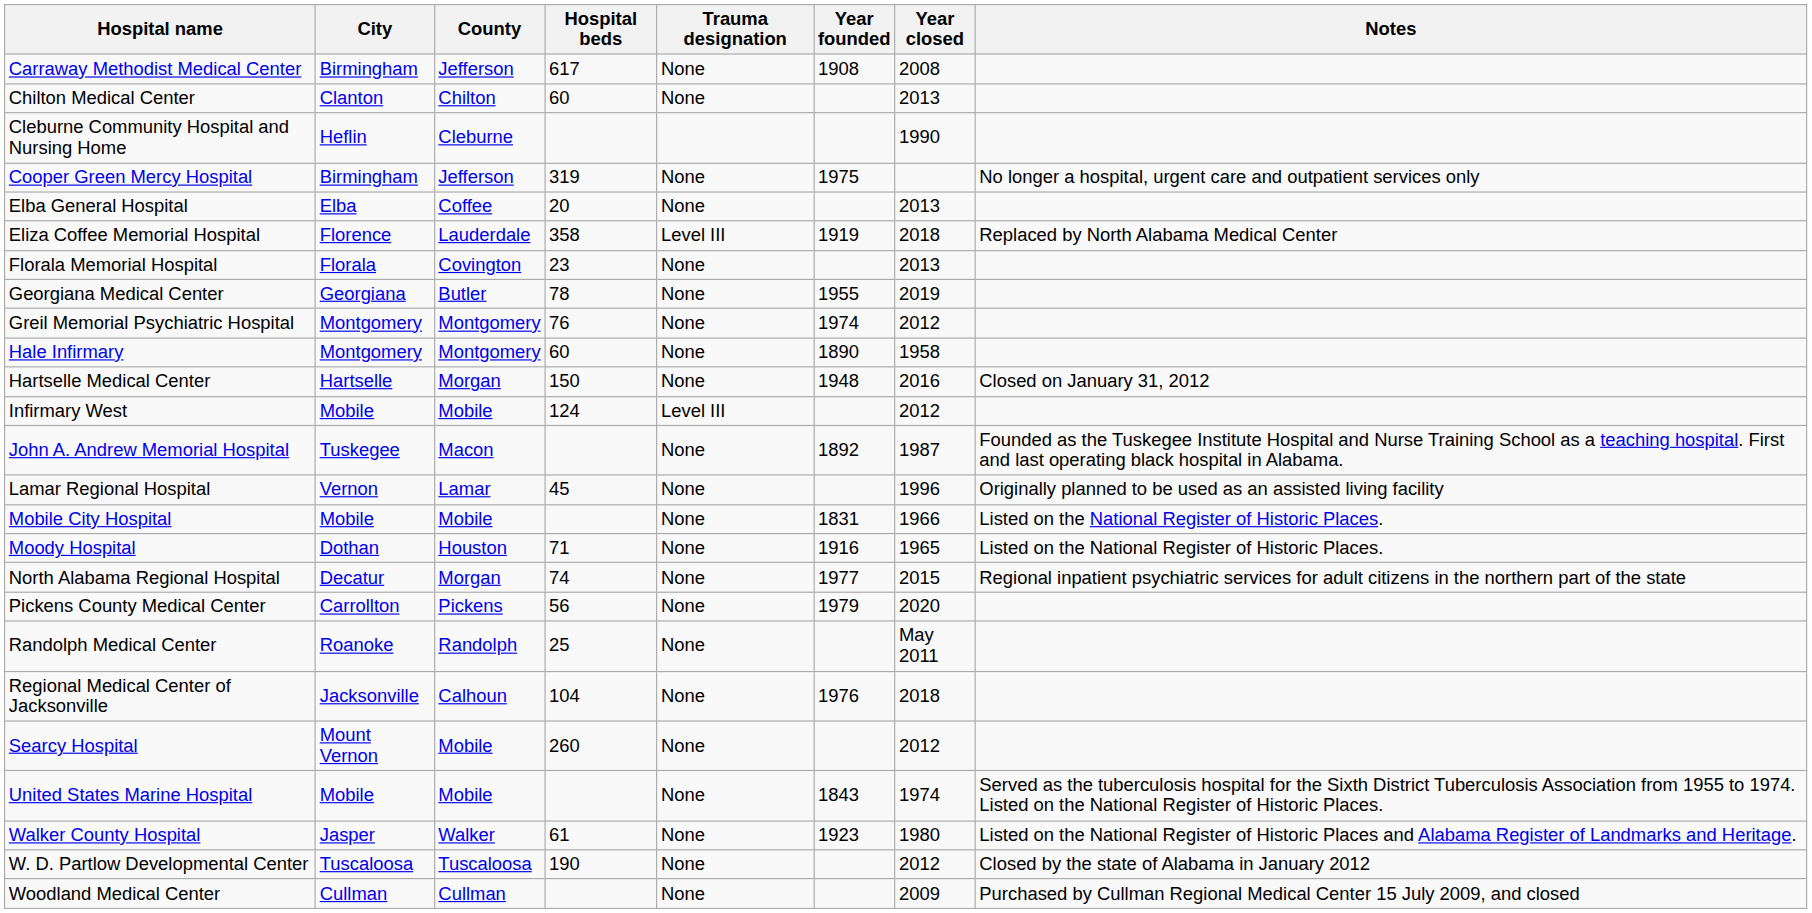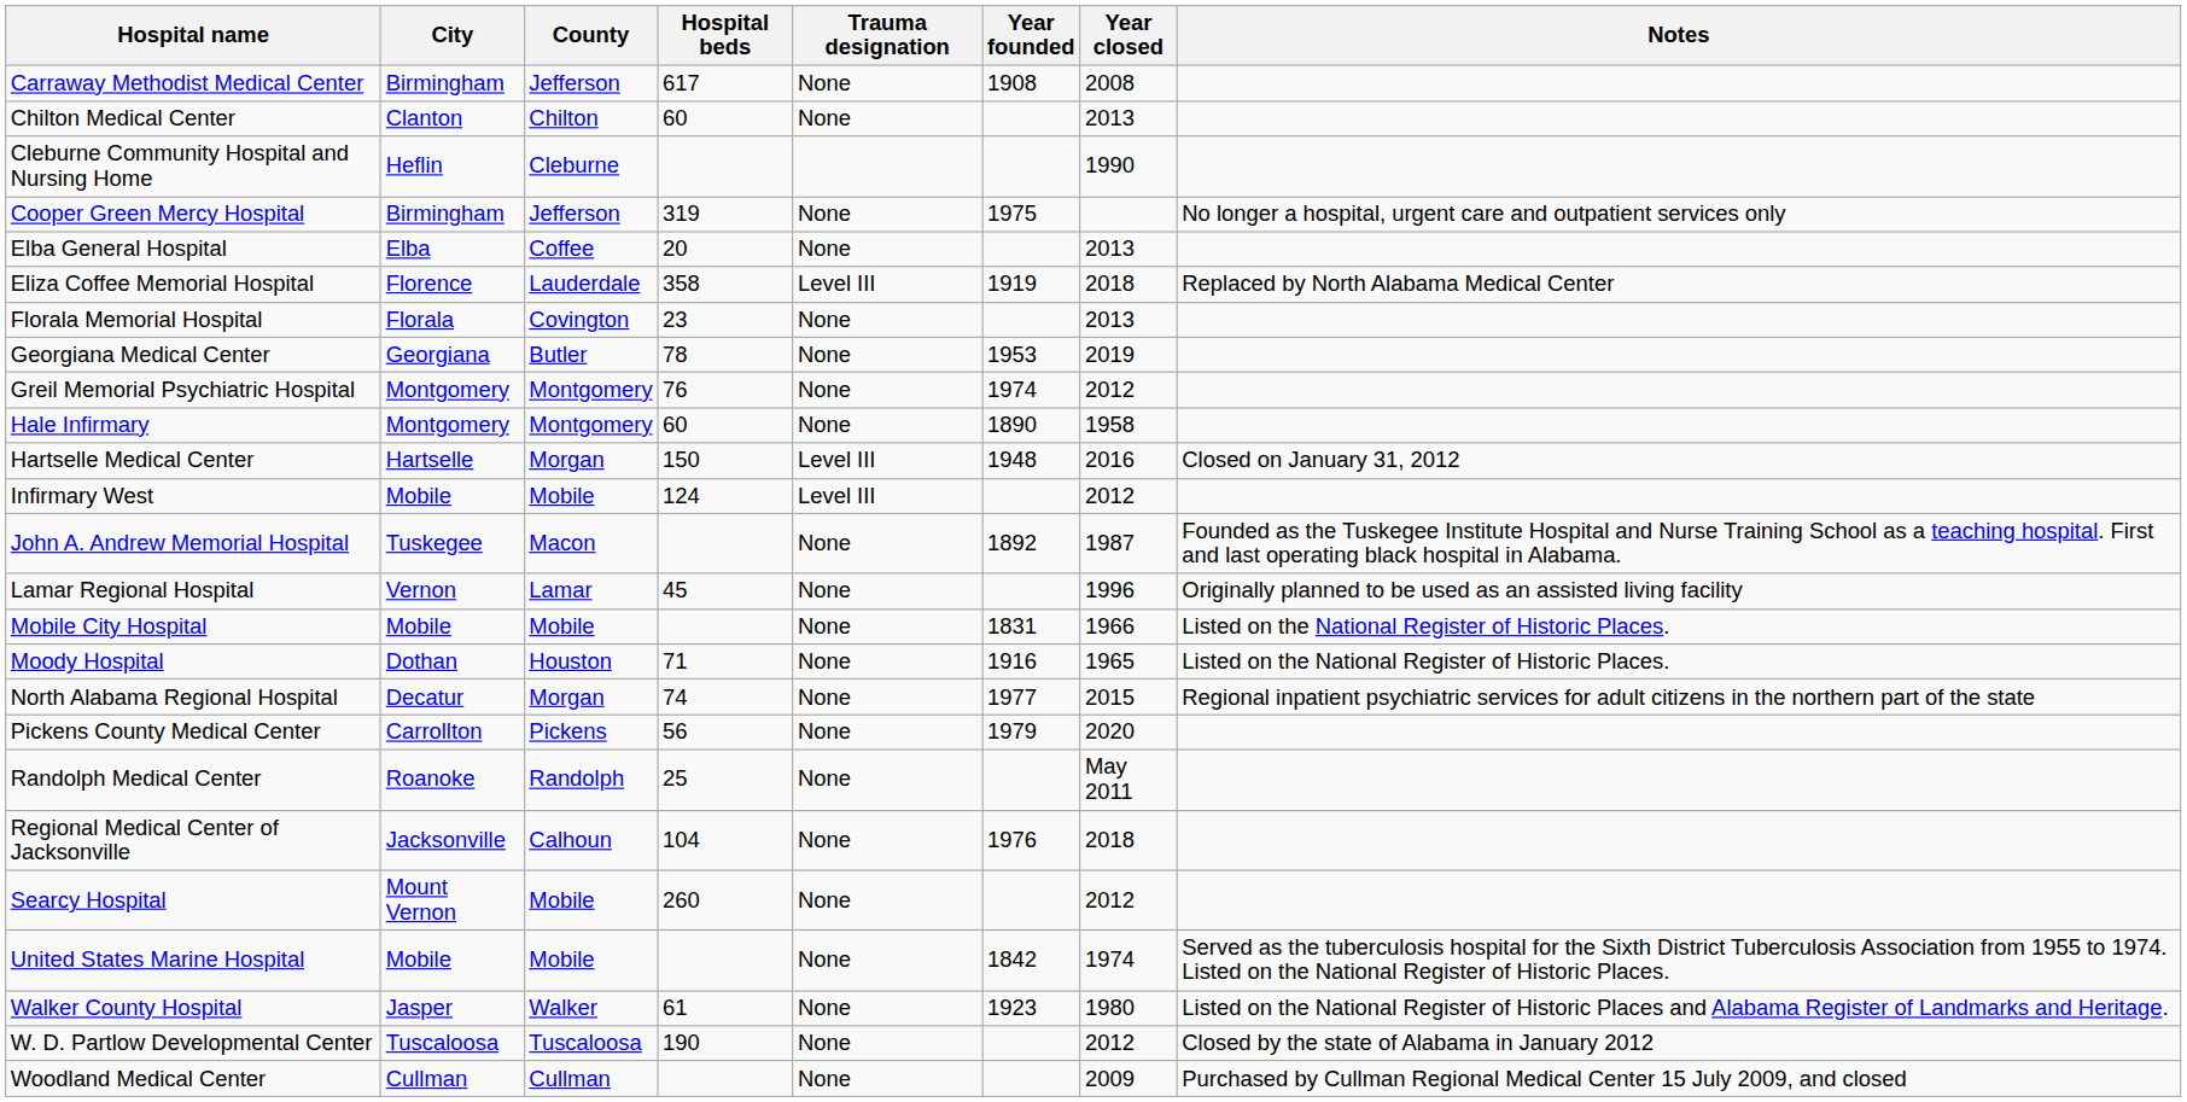 <table class="wikitable sortable">
 <tr>
 <th>Hospital name</th>
 <th>City</th>
 <th>County</th>
 <th>Hospital beds</th>
 <th>Trauma designation</th>
 <th>Year<br>founded</th>
 <th>Year<br>closed</th>
 <th>Notes</th>
 </tr>
 <tr>
 <td><a href='#'>Carraway Methodist Medical Center</a></td>
 <td><a href='#'>Birmingham</a></td>
 <td><a href='#'>Jefferson</a></td>
 <td>617</td>
 <td>None</td>
 <td>1908</td>
 <td>2008</td>
 <td></td>
 </tr>
 <tr>
 <td>Chilton Medical Center</td>
 <td><a href='#'>Clanton</a></td>
 <td><a href='#'>Chilton</a></td>
 <td>60</td>
 <td>None</td>
 <td></td>
 <td>2013</td>
 <td></td>
 </tr>
 <tr>
 <td>Cleburne Community Hospital and Nursing Home</td>
 <td><a href='#'>Heflin</a></td>
 <td><a href='#'>Cleburne</a></td>
 <td></td>
 <td></td>
 <td></td>
 <td>1990</td>
 <td></td>
 </tr>
 <tr>
 <td><a href='#'>Cooper Green Mercy Hospital</a></td>
 <td><a href='#'>Birmingham</a></td>
 <td><a href='#'>Jefferson</a></td>
 <td>319</td>
 <td>None</td>
 <td>1975</td>
 <td></td>
 <td>No longer a hospital, urgent care and outpatient services only</td>
 </tr>
 <tr>
 <td>Elba General Hospital</td>
 <td><a href='#'>Elba</a></td>
 <td><a href='#'>Coffee</a></td>
 <td>20</td>
 <td>None</td>
 <td></td>
 <td>2013</td>
 <td></td>
 </tr>
 <tr>
 <td>Eliza Coffee Memorial Hospital</td>
 <td><a href='#'>Florence</a></td>
 <td><a href='#'>Lauderdale</a></td>
 <td>358</td>
 <td>Level III</td>
 <td>1919</td>
 <td>2018</td>
 <td>Replaced by North Alabama Medical Center</td>
 </tr>
 <tr>
 <td>Florala Memorial Hospital</td>
 <td><a href='#'>Florala</a></td>
 <td><a href='#'>Covington</a></td>
 <td>23</td>
 <td>None</td>
 <td></td>
 <td>2013</td>
 <td></td>
 </tr>
 <tr>
 <td>Georgiana Medical Center</td>
 <td><a href='#'>Georgiana</a></td>
 <td><a href='#'>Butler</a></td>
 <td>78</td>
 <td>None</td>
-<td>1955</td>
+<td>1953</td>
 <td>2019</td>
 <td></td>
 </tr>
 <tr>
 <td>Greil Memorial Psychiatric Hospital</td>
 <td><a href='#'>Montgomery</a></td>
 <td><a href='#'>Montgomery</a></td>
 <td>76</td>
 <td>None</td>
 <td>1974</td>
 <td>2012</td>
 <td></td>
 </tr>
 <tr>
 <td><a href='#'>Hale Infirmary</a></td>
 <td><a href='#'>Montgomery</a></td>
 <td><a href='#'>Montgomery</a></td>
 <td>60</td>
 <td>None</td>
 <td>1890</td>
 <td>1958</td>
 <td></td>
 </tr>
 <tr>
 <td>Hartselle Medical Center</td>
 <td><a href='#'>Hartselle</a></td>
 <td><a href='#'>Morgan</a></td>
 <td>150</td>
-<td>None</td>
+<td>Level III</td>
 <td>1948</td>
 <td>2016</td>
 <td>Closed on January 31, 2012</td>
 </tr>
 <tr>
 <td>Infirmary West</td>
 <td><a href='#'>Mobile</a></td>
 <td><a href='#'>Mobile</a></td>
 <td>124</td>
 <td>Level III</td>
 <td></td>
 <td>2012</td>
 <td></td>
 </tr>
 <tr>
 <td><a href='#'>John A. Andrew Memorial Hospital</a></td>
 <td><a href='#'>Tuskegee</a></td>
 <td><a href='#'>Macon</a></td>
 <td></td>
 <td>None</td>
 <td>1892</td>
 <td>1987</td>
 <td>Founded as the Tuskegee Institute Hospital and Nurse Training School as a <a href='#'>teaching hospital</a>. First and last operating black hospital in Alabama.</td>
 </tr>
 <tr>
 <td>Lamar Regional Hospital</td>
 <td><a href='#'>Vernon</a></td>
 <td><a href='#'>Lamar</a></td>
 <td>45</td>
 <td>None</td>
 <td></td>
 <td>1996</td>
 <td>Originally planned to be used as an assisted living facility</td>
 </tr>
 <tr>
 <td><a href='#'>Mobile City Hospital</a></td>
 <td><a href='#'>Mobile</a></td>
 <td><a href='#'>Mobile</a></td>
 <td></td>
 <td>None</td>
 <td>1831</td>
 <td>1966</td>
 <td>Listed on the <a href='#'>National Register of Historic Places</a>.</td>
 </tr>
 <tr>
 <td><a href='#'>Moody Hospital</a></td>
 <td><a href='#'>Dothan</a></td>
 <td><a href='#'>Houston</a></td>
 <td>71</td>
 <td>None</td>
 <td>1916</td>
 <td>1965</td>
 <td>Listed on the National Register of Historic Places.</td>
 </tr>
 <tr>
 <td>North Alabama Regional Hospital</td>
 <td><a href='#'>Decatur</a></td>
 <td><a href='#'>Morgan</a></td>
 <td>74</td>
 <td>None</td>
 <td>1977</td>
 <td>2015</td>
 <td>Regional inpatient psychiatric services for adult citizens in the northern part of the state</td>
 </tr>
 <tr>
 <td>Pickens County Medical Center</td>
 <td><a href='#'>Carrollton</a></td>
 <td><a href='#'>Pickens</a></td>
 <td>56</td>
 <td>None</td>
 <td>1979</td>
 <td>2020</td>
 <td></td>
 </tr>
 <tr>
 <td>Randolph Medical Center</td>
 <td><a href='#'>Roanoke</a></td>
 <td><a href='#'>Randolph</a></td>
 <td>25</td>
 <td>None</td>
 <td></td>
 <td>May 2011</td>
 <td></td>
 </tr>
 <tr>
 <td>Regional Medical Center of Jacksonville</td>
 <td><a href='#'>Jacksonville</a></td>
 <td><a href='#'>Calhoun</a></td>
 <td>104</td>
 <td>None</td>
 <td>1976</td>
 <td>2018</td>
 <td></td>
 </tr>
 <tr>
 <td><a href='#'>Searcy Hospital</a></td>
 <td><a href='#'>Mount Vernon</a></td>
 <td><a href='#'>Mobile</a></td>
 <td>260</td>
 <td>None</td>
 <td></td>
 <td>2012</td>
 <td></td>
 </tr>
 <tr>
 <td><a href='#'>United States Marine Hospital</a></td>
 <td><a href='#'>Mobile</a></td>
 <td><a href='#'>Mobile</a></td>
 <td></td>
 <td>None</td>
-<td>1843</td>
+<td>1842</td>
 <td>1974</td>
 <td>Served as the tuberculosis hospital for the Sixth District Tuberculosis Association from 1955 to 1974. Listed on the National Register of Historic Places.</td>
 </tr>
 <tr>
 <td><a href='#'>Walker County Hospital</a></td>
 <td><a href='#'>Jasper</a></td>
 <td><a href='#'>Walker</a></td>
 <td>61</td>
 <td>None</td>
 <td>1923</td>
 <td>1980</td>
 <td>Listed on the National Register of Historic Places and <a href='#'>Alabama Register of Landmarks and Heritage</a>.</td>
 </tr>
 <tr>
 <td>W. D. Partlow Developmental Center</td>
 <td><a href='#'>Tuscaloosa</a></td>
 <td><a href='#'>Tuscaloosa</a></td>
 <td>190</td>
 <td>None</td>
 <td></td>
 <td>2012</td>
 <td>Closed by the state of Alabama in January 2012</td>
 </tr>
 <tr>
 <td>Woodland Medical Center</td>
 <td><a href='#'>Cullman</a></td>
 <td><a href='#'>Cullman</a></td>
 <td></td>
 <td>None</td>
 <td></td>
 <td>2009</td>
 <td>Purchased by Cullman Regional Medical Center 15 July 2009, and closed</td>
 </tr>
 </table>
